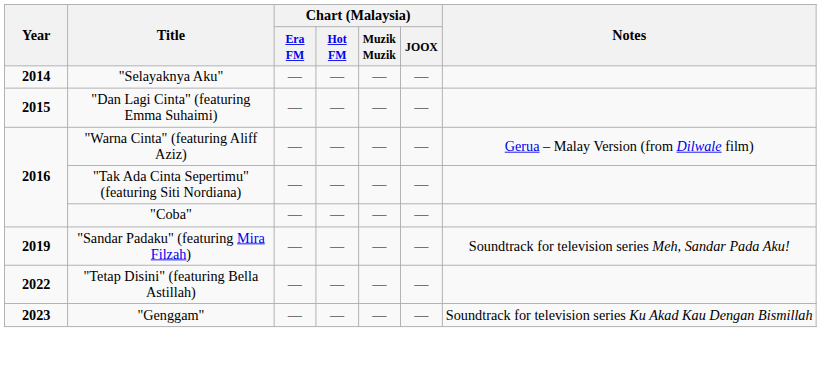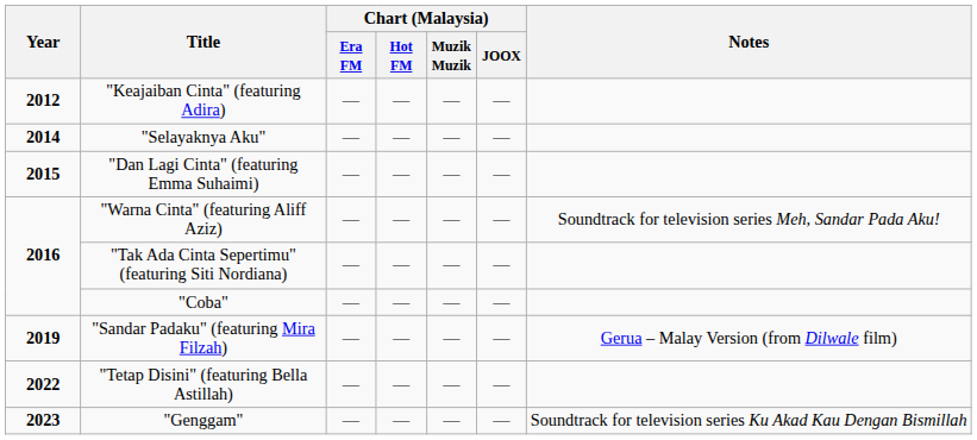 <table class="wikitable plainrowheaders" style="text-align:center;">
 <tr>
 <th scope="col" rowspan="2" style="width:4em;">Year</th>
 <th scope="col" rowspan="2" style="width:14em;">Title</th>
 <th scope="col" colspan="4">Chart (Malaysia)</th>
 <th scope="col" rowspan="2">Notes</th>
 </tr>
 <tr>
 <th width="40"><small><a href='#'>Era FM</a></small><br></th>
 <th width="40"><small><a href='#'>Hot FM</a></small><br></th>
 <th width="40"><small>Muzik Muzik</small><br></th>
 <th width="40"><small>JOOX</small><br></th>
+</tr>
+<tr>
+<td rowspan="1" style="text-align:center;"><strong>2012</strong></td>
+<td>"Keajaiban Cinta" (featuring <a href='#'>Adira</a>)</td>
+<td>—</td>
+<td>—</td>
+<td>—</td>
+<td>—</td>
+<td></td>
 </tr>
 <tr>
 <td rowspan="1" style="text-align:center;"><strong>2014</strong></td>
 <td>"Selayaknya Aku"</td>
 <td>—</td>
 <td>—</td>
 <td>—</td>
 <td>—</td>
 <td></td>
 </tr>
 <tr>
 <td rowspan="1" style="text-align:center;"><strong>2015</strong></td>
 <td>"Dan Lagi Cinta" (featuring Emma Suhaimi)</td>
 <td>—</td>
 <td>—</td>
 <td>—</td>
 <td>—</td>
 <td></td>
 </tr>
 <tr>
 <td rowspan="3" style="text-align:center;"><strong>2016</strong></td>
 <td>"Warna Cinta" (featuring Aliff Aziz)</td>
 <td>—</td>
 <td>—</td>
 <td>—</td>
 <td>—</td>
-<td><a href='#'>Gerua</a> – Malay Version (from <em><a href='#'>Dilwale</a></em> film)</td>
+<td>Soundtrack for television series <em>Meh, Sandar Pada Aku!</em></td>
 </tr>
 <tr>
 <td>"Tak Ada Cinta Sepertimu" (featuring Siti Nordiana)</td>
 <td>—</td>
 <td>—</td>
 <td>—</td>
 <td>—</td>
 <td></td>
 </tr>
 <tr>
 <td>"Coba"</td>
 <td>—</td>
 <td>—</td>
 <td>—</td>
 <td>—</td>
 <td></td>
 </tr>
 <tr>
 <td rowspan="1" style="text-align:center;"><strong>2019</strong></td>
 <td>"Sandar Padaku" (featuring <a href='#'>Mira Filzah</a>)</td>
 <td>—</td>
 <td>—</td>
 <td>—</td>
 <td>—</td>
-<td>Soundtrack for television series <em>Meh, Sandar Pada Aku!</em></td>
+<td><a href='#'>Gerua</a> – Malay Version (from <em><a href='#'>Dilwale</a></em> film)</td>
 </tr>
 <tr>
 <td rowspan="1" style="text-align:center;"><strong>2022</strong></td>
 <td>"Tetap Disini" (featuring Bella Astillah)</td>
 <td>—</td>
 <td>—</td>
 <td>—</td>
 <td>—</td>
 <td></td>
 </tr>
 <tr>
 <td rowspan="1" style="text-align:center;"><strong>2023</strong></td>
 <td>"Genggam"</td>
 <td>—</td>
 <td>—</td>
 <td>—</td>
 <td>—</td>
 <td>Soundtrack for television series <em>Ku Akad Kau Dengan Bismillah</em></td>
 </tr>
 </table>
